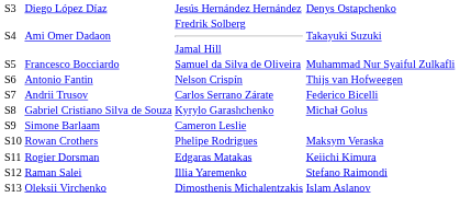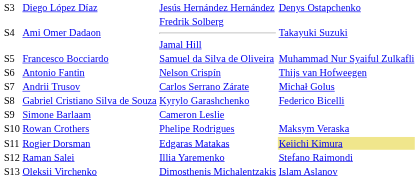 <table>
 <tr>
 <td>S3</td>
 <td><a href='#'>Diego López Díaz</a><br></td>
 <td><a href='#'>Jesús Hernández Hernández</a><br></td>
 <td><a href='#'>Denys Ostapchenko</a><br></td>
 </tr>
 <tr>
 <td>S4</td>
 <td><a href='#'>Ami Omer Dadaon</a><br></td>
 <td><a href='#'>Fredrik Solberg</a><br><hr><a href='#'>Jamal Hill</a><br></td>
 <td><a href='#'>Takayuki Suzuki</a><br></td>
 </tr>
 <tr>
 <td>S5</td>
 <td><a href='#'>Francesco Bocciardo</a><br></td>
 <td><a href='#'>Samuel da Silva de Oliveira</a><br></td>
 <td><a href='#'>Muhammad Nur Syaiful Zulkafli</a><br></td>
 </tr>
 <tr>
 <td>S6</td>
 <td><a href='#'>Antonio Fantin</a><br></td>
 <td><a href='#'>Nelson Crispín</a><br></td>
 <td><a href='#'>Thijs van Hofweegen</a><br></td>
 </tr>
 <tr>
 <td>S7</td>
 <td><a href='#'>Andrii Trusov</a><br></td>
 <td><a href='#'>Carlos Serrano Zárate</a><br></td>
-<td><a href='#'>Federico Bicelli</a><br></td>
+<td><a href='#'>Michał Golus</a><br></td>
 </tr>
 <tr>
 <td>S8</td>
 <td><a href='#'>Gabriel Cristiano Silva de Souza</a><br></td>
 <td><a href='#'>Kyrylo Garashchenko</a><br></td>
-<td><a href='#'>Michał Golus</a><br></td>
+<td><a href='#'>Federico Bicelli</a><br></td>
 </tr>
 <tr>
 <td>S9</td>
 <td><a href='#'>Simone Barlaam</a><br></td>
 <td><a href='#'>Cameron Leslie</a><br></td>
 <td></td>
 </tr>
 <tr>
 <td>S10</td>
 <td><a href='#'>Rowan Crothers</a><br></td>
 <td><a href='#'>Phelipe Rodrigues</a><br></td>
 <td><a href='#'>Maksym Veraska</a><br></td>
 </tr>
 <tr>
 <td>S11</td>
 <td><a href='#'>Rogier Dorsman</a><br></td>
 <td><a href='#'>Edgaras Matakas</a><br></td>
-<td><a href='#'>Keiichi Kimura</a><br></td>
+<td style="background: khaki;"><a href='#'>Keiichi Kimura</a><br></td>
 </tr>
 <tr>
 <td>S12</td>
 <td><a href='#'>Raman Salei</a><br></td>
 <td><a href='#'>Illia Yaremenko</a><br></td>
 <td><a href='#'>Stefano Raimondi</a><br></td>
 </tr>
 <tr>
 <td>S13</td>
 <td><a href='#'>Oleksii Virchenko</a><br></td>
 <td><a href='#'>Dimosthenis Michalentzakis</a><br></td>
 <td><a href='#'>Islam Aslanov</a><br></td>
 </tr>
 </table>
